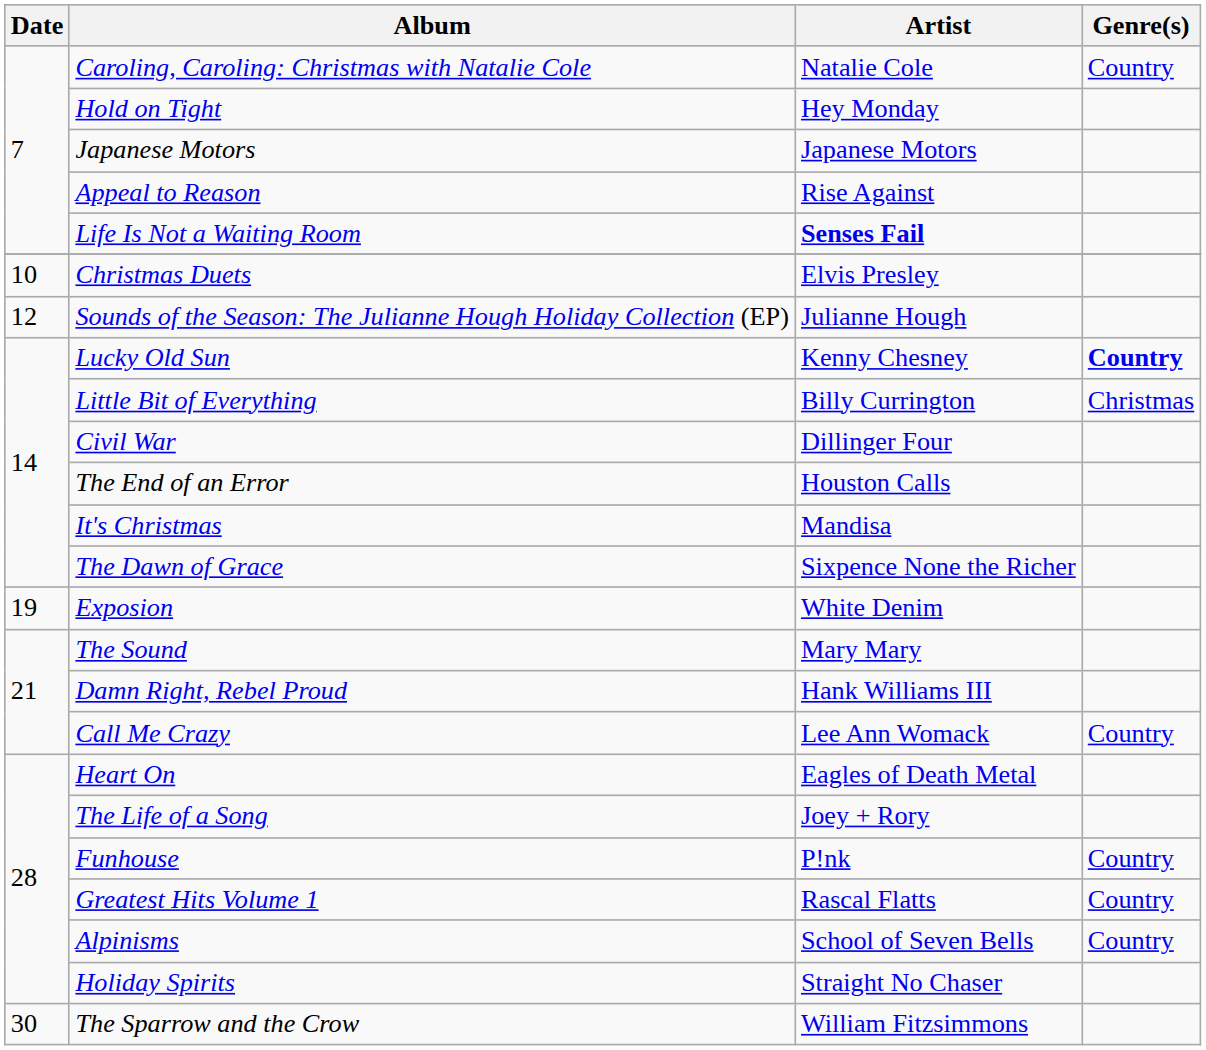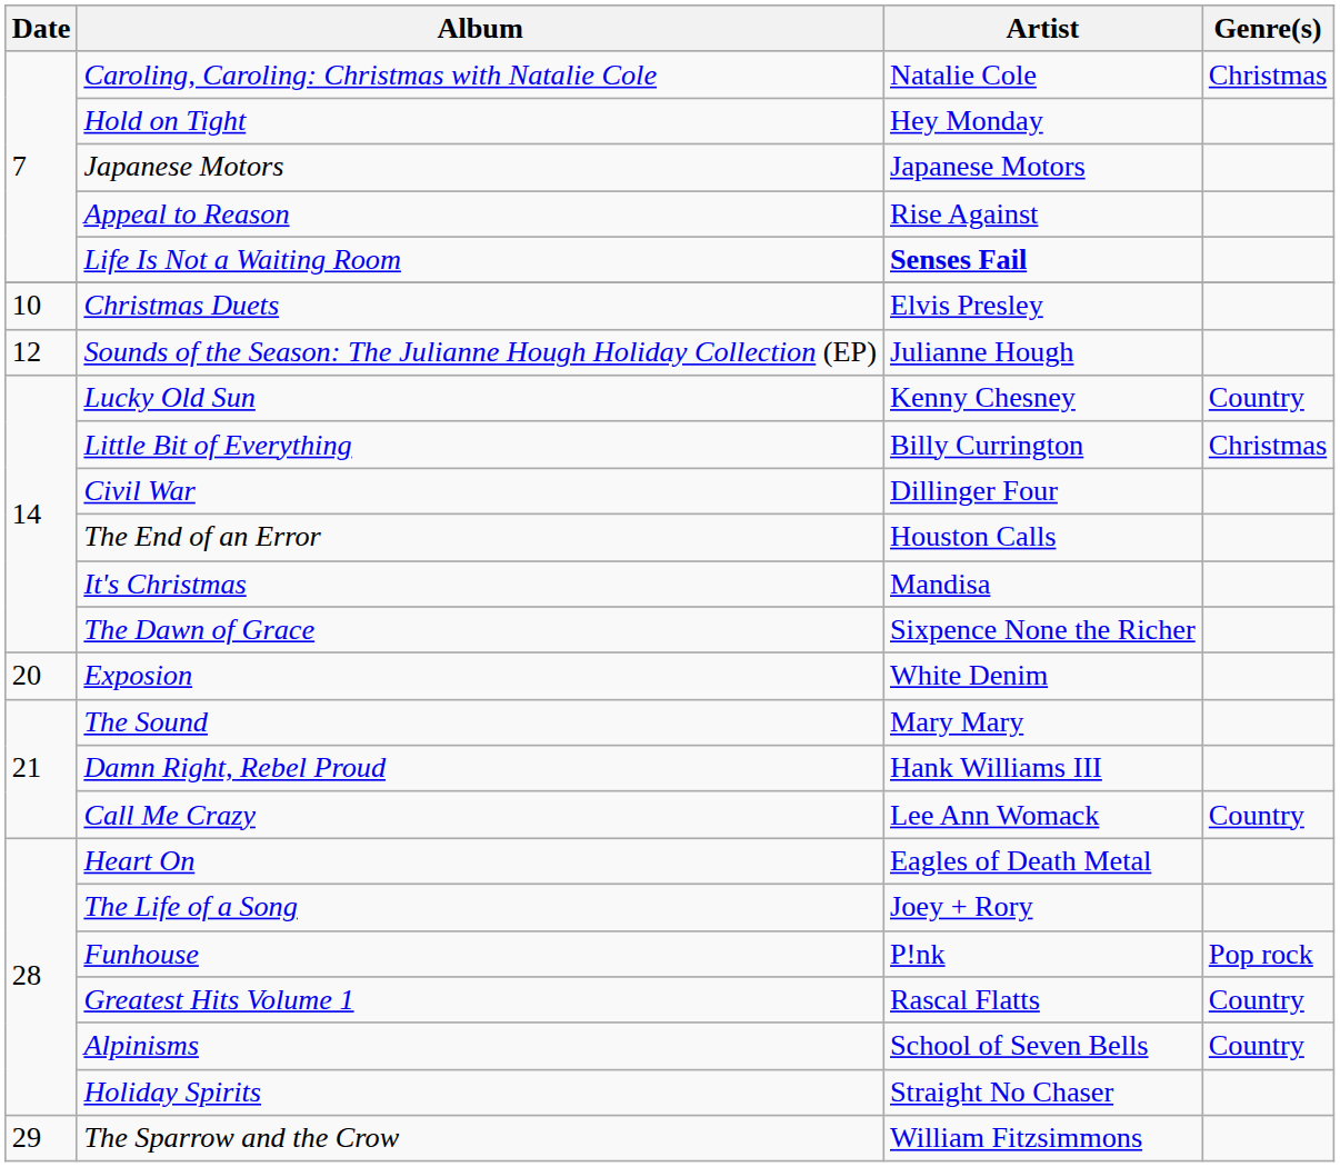 <table class="wikitable">
 <tr>
 <th>Date</th>
 <th>Album</th>
 <th>Artist</th>
 <th>Genre(s)</th>
 </tr>
 <tr>
 <td rowspan="5">7</td>
 <td><em><a href='#'>Caroling, Caroling: Christmas with Natalie Cole</a></em></td>
 <td><a href='#'>Natalie Cole</a></td>
-<td><a href='#'>Country</a></td>
+<td><a href='#'>Christmas</a></td>
 </tr>
 <tr>
 <td><em><a href='#'>Hold on Tight</a></em></td>
 <td><a href='#'>Hey Monday</a></td>
 <td></td>
 </tr>
 <tr>
 <td><em>Japanese Motors</em></td>
 <td><a href='#'>Japanese Motors</a></td>
 <td></td>
 </tr>
 <tr>
 <td><em><a href='#'>Appeal to Reason</a></em></td>
 <td><a href='#'>Rise Against</a></td>
 <td></td>
 </tr>
 <tr>
 <td><em><a href='#'>Life Is Not a Waiting Room</a></em></td>
 <td><strong><a href='#'>Senses Fail</a></strong></td>
 <td></td>
 </tr>
 <tr>
 </tr>
 <tr>
 <td>10</td>
 <td><em><a href='#'>Christmas Duets</a></em></td>
 <td><a href='#'>Elvis Presley</a></td>
 <td></td>
 </tr>
 <tr>
 <td>12</td>
 <td><em><a href='#'>Sounds of the Season: The Julianne Hough Holiday Collection</a></em> (EP)</td>
 <td><a href='#'>Julianne Hough</a></td>
 <td></td>
 </tr>
 <tr>
 <td rowspan="6">14</td>
 <td><em><a href='#'>Lucky Old Sun</a></em></td>
 <td><a href='#'>Kenny Chesney</a></td>
-<td><strong><a href='#'>Country</a></strong></td>
+<td><a href='#'>Country</a></td>
 </tr>
 <tr>
 <td><em><a href='#'>Little Bit of Everything</a></em></td>
 <td><a href='#'>Billy Currington</a></td>
 <td><a href='#'>Christmas</a></td>
 </tr>
 <tr>
 <td><em><a href='#'>Civil War</a></em></td>
 <td><a href='#'>Dillinger Four</a></td>
 <td></td>
 </tr>
 <tr>
 <td><em>The End of an Error</em></td>
 <td><a href='#'>Houston Calls</a></td>
 <td></td>
 </tr>
 <tr>
 <td><em><a href='#'>It's Christmas</a></em></td>
 <td><a href='#'>Mandisa</a></td>
 <td></td>
 </tr>
 <tr>
 <td><em><a href='#'>The Dawn of Grace</a></em></td>
 <td><a href='#'>Sixpence None the Richer</a></td>
 <td></td>
 </tr>
 <tr>
-<td>19</td>
+<td>20</td>
 <td><em><a href='#'>Exposion</a></em></td>
 <td><a href='#'>White Denim</a></td>
 <td></td>
 </tr>
 <tr>
 <td rowspan="3">21</td>
 <td><em><a href='#'>The Sound</a></em></td>
 <td><a href='#'>Mary Mary</a></td>
 <td></td>
 </tr>
 <tr>
 <td><em><a href='#'>Damn Right, Rebel Proud</a></em></td>
 <td><a href='#'>Hank Williams III</a></td>
 <td></td>
 </tr>
 <tr>
 <td><em><a href='#'>Call Me Crazy</a></em></td>
 <td><a href='#'>Lee Ann Womack</a></td>
 <td><a href='#'>Country</a></td>
 </tr>
 <tr>
 <td rowspan="6">28</td>
 <td><em><a href='#'>Heart On</a></em></td>
 <td><a href='#'>Eagles of Death Metal</a></td>
 <td></td>
 </tr>
 <tr>
 <td><em><a href='#'>The Life of a Song</a></em></td>
 <td><a href='#'>Joey + Rory</a></td>
 <td></td>
 </tr>
 <tr>
 <td><em><a href='#'>Funhouse</a></em></td>
 <td><a href='#'>P!nk</a></td>
-<td><a href='#'>Country</a></td>
+<td><a href='#'>Pop rock</a></td>
 </tr>
 <tr>
 <td><em><a href='#'>Greatest Hits Volume 1</a></em></td>
 <td><a href='#'>Rascal Flatts</a></td>
 <td><a href='#'>Country</a></td>
 </tr>
 <tr>
 <td><em><a href='#'>Alpinisms</a></em></td>
 <td><a href='#'>School of Seven Bells</a></td>
 <td><a href='#'>Country</a></td>
 </tr>
 <tr>
 <td><em><a href='#'>Holiday Spirits</a></em></td>
 <td><a href='#'>Straight No Chaser</a></td>
 <td></td>
 </tr>
 <tr>
-<td>30</td>
+<td>29</td>
 <td><em>The Sparrow and the Crow</em></td>
 <td><a href='#'>William Fitzsimmons</a></td>
 <td></td>
 </tr>
 </table>
